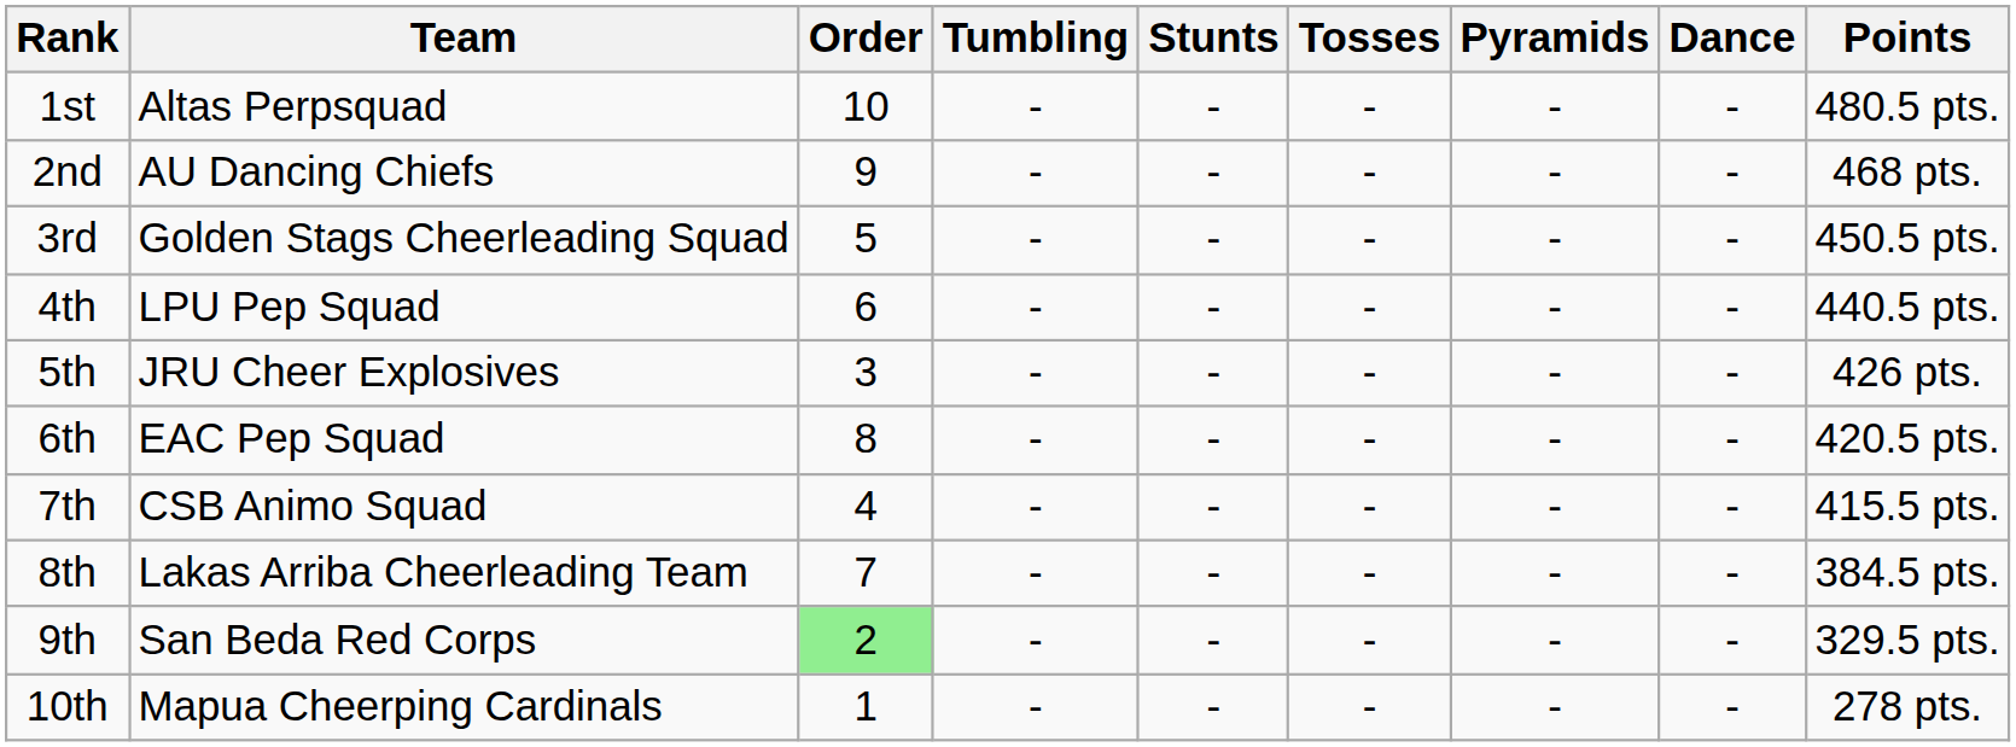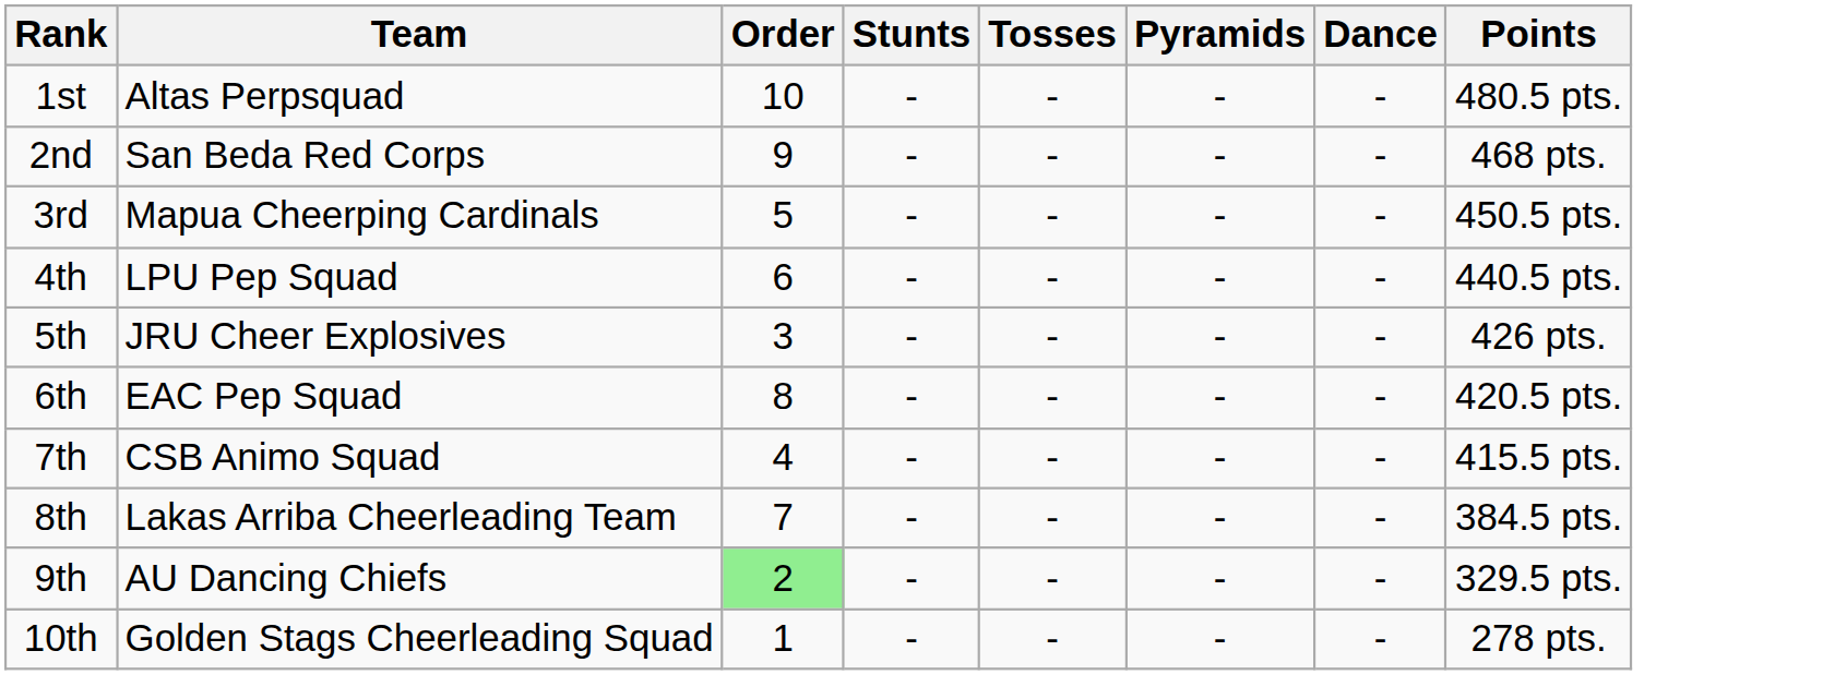 <table class=wikitable style="text-align:center;">
 <tr>
 <th width=30px>Rank</th>
 <th>Team</th>
 <th width=40px>Order</th>
-<th>Tumbling</th>
 <th>Stunts</th>
 <th>Tosses</th>
 <th>Pyramids</th>
 <th>Dance</th>
 <th>Points</th>
 </tr>
 <tr>
 <td>1st</td>
 <td align="left">Altas Perpsquad</td>
 <td>10</td>
 <td>-</td>
 <td>-</td>
 <td>-</td>
 <td>-</td>
-<td>-</td>
 <td>480.5 pts.</td>
 </tr>
 <tr>
 <td>2nd</td>
-<td align="left">AU Dancing Chiefs</td>
+<td align="left">San Beda Red Corps</td>
 <td>9</td>
-<td>-</td>
 <td>-</td>
 <td>-</td>
 <td>-</td>
 <td>-</td>
 <td>468 pts.</td>
 </tr>
 <tr>
 <td>3rd</td>
-<td align="left">Golden Stags Cheerleading Squad</td>
+<td align="left">Mapua Cheerping Cardinals</td>
 <td>5</td>
-<td>-</td>
 <td>-</td>
 <td>-</td>
 <td>-</td>
 <td>-</td>
 <td>450.5 pts.</td>
 </tr>
 <tr>
 <td>4th</td>
 <td align="left">LPU Pep Squad</td>
 <td>6</td>
 <td>-</td>
 <td>-</td>
 <td>-</td>
 <td>-</td>
-<td>-</td>
 <td>440.5 pts.</td>
 </tr>
 <tr>
 <td>5th</td>
 <td align="left">JRU Cheer Explosives</td>
 <td>3</td>
-<td>-</td>
 <td>-</td>
 <td>-</td>
 <td>-</td>
 <td>-</td>
 <td>426 pts.</td>
 </tr>
 <tr>
 <td>6th</td>
 <td align="left">EAC Pep Squad</td>
 <td>8</td>
 <td>-</td>
 <td>-</td>
 <td>-</td>
 <td>-</td>
-<td>-</td>
 <td>420.5 pts.</td>
 </tr>
 <tr>
 <td>7th</td>
 <td align=left> CSB Animo Squad</td>
 <td>4</td>
-<td>-</td>
 <td>-</td>
 <td>-</td>
 <td>-</td>
 <td>-</td>
 <td>415.5 pts.</td>
 </tr>
 <tr>
 <td>8th</td>
 <td align="left">Lakas Arriba Cheerleading Team</td>
 <td>7</td>
 <td>-</td>
 <td>-</td>
 <td>-</td>
 <td>-</td>
-<td>-</td>
 <td>384.5 pts.</td>
 </tr>
 <tr>
 <td>9th</td>
-<td align="left">San Beda Red Corps</td>
+<td align="left">AU Dancing Chiefs</td>
 <td style="background: lightgreen;">2</td>
-<td>-</td>
 <td>-</td>
 <td>-</td>
 <td>-</td>
 <td>-</td>
 <td>329.5 pts.</td>
 </tr>
 <tr>
 <td>10th</td>
-<td align="left">Mapua Cheerping Cardinals</td>
+<td align="left">Golden Stags Cheerleading Squad</td>
 <td>1</td>
-<td>-</td>
 <td>-</td>
 <td>-</td>
 <td>-</td>
 <td>-</td>
 <td>278 pts.</td>
 </tr>
 </table>
